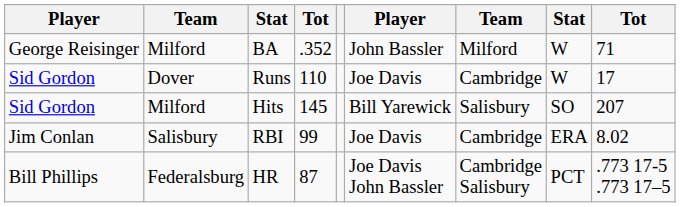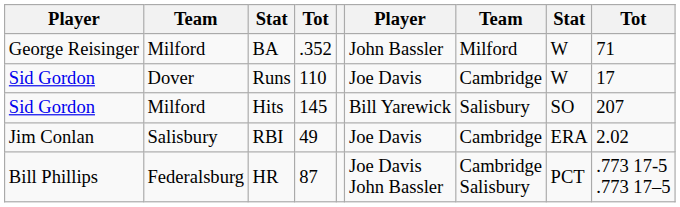 <table class="wikitable">
 <tr>
 <th>Player</th>
 <th>Team</th>
 <th>Stat</th>
 <th>Tot</th>
 <th></th>
 <th>Player</th>
 <th>Team</th>
 <th>Stat</th>
 <th>Tot</th>
 </tr>
 <tr>
 <td>George Reisinger</td>
 <td>Milford</td>
 <td>BA</td>
 <td>.352</td>
 <td></td>
 <td>John Bassler</td>
 <td>Milford</td>
 <td>W</td>
 <td>71</td>
 </tr>
 <tr>
 <td><a href='#'>Sid Gordon</a></td>
 <td>Dover</td>
 <td>Runs</td>
 <td>110</td>
 <td></td>
 <td>Joe Davis</td>
 <td>Cambridge</td>
 <td>W</td>
 <td>17</td>
 </tr>
 <tr>
 <td><a href='#'>Sid Gordon </a></td>
 <td>Milford</td>
 <td>Hits</td>
 <td>145</td>
 <td></td>
 <td>Bill Yarewick</td>
 <td>Salisbury</td>
 <td>SO</td>
 <td>207</td>
 </tr>
 <tr>
 <td>Jim Conlan</td>
 <td>Salisbury</td>
 <td>RBI</td>
-<td>99</td>
+<td>49</td>
 <td></td>
 <td>Joe Davis</td>
 <td>Cambridge</td>
 <td>ERA</td>
-<td>8.02</td>
+<td>2.02</td>
 </tr>
 <tr>
 <td>Bill Phillips</td>
 <td>Federalsburg</td>
 <td>HR</td>
 <td>87</td>
 <td></td>
 <td>Joe Davis <br> John Bassler</td>
 <td>Cambridge<br>Salisbury</td>
 <td>PCT</td>
 <td>.773 17-5<br>.773 17–5</td>
 </tr>
 </table>
